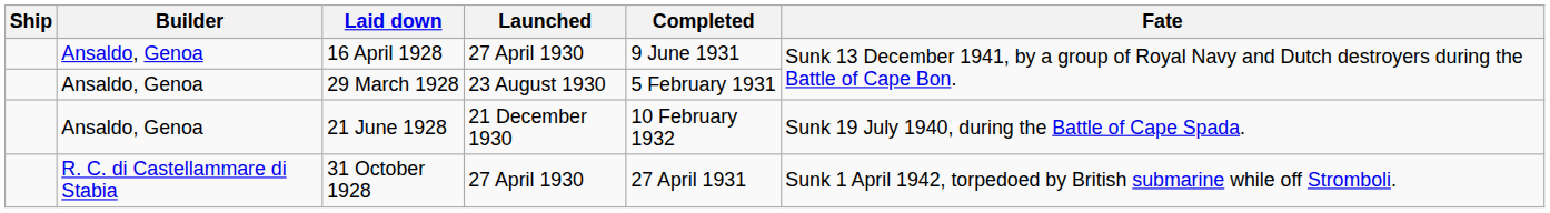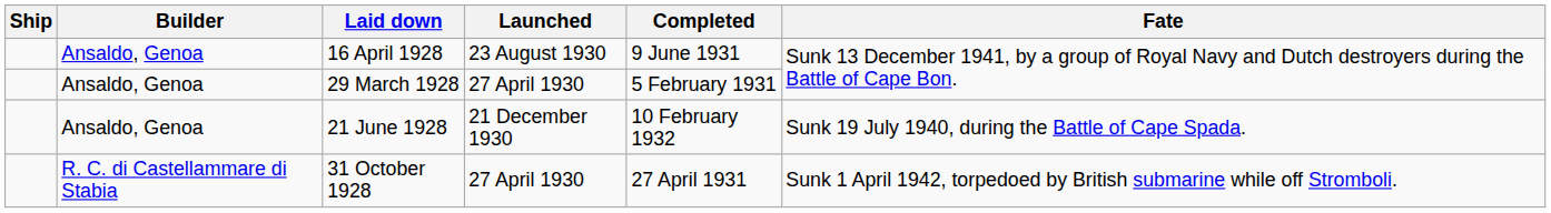 <table class="wikitable">
 <tr>
 <th>Ship</th>
 <th class=unsortable>Builder</th>
 <th style="line-height:1.2em;"><a href='#'>Laid down</a></th>
 <th>Launched</th>
 <th>Completed</th>
 <th class=unsortable>Fate</th>
 </tr>
 <tr>
 <td></td>
 <td><a href='#'>Ansaldo</a>, <a href='#'>Genoa</a></td>
 <td>16 April 1928</td>
-<td>27 April 1930</td>
+<td>23 August 1930</td>
 <td>9 June 1931</td>
 <td rowspan=2>Sunk 13 December 1941, by a group of Royal Navy and Dutch destroyers during the <a href='#'>Battle of Cape Bon</a>.</td>
 </tr>
 <tr>
 <td></td>
 <td>Ansaldo, Genoa</td>
 <td>29 March 1928</td>
-<td>23 August 1930</td>
+<td>27 April 1930</td>
 <td>5 February 1931</td>
 </tr>
 <tr>
 <td></td>
 <td>Ansaldo, Genoa</td>
 <td>21 June 1928</td>
 <td>21 December 1930</td>
 <td>10 February 1932</td>
 <td>Sunk 19 July 1940, during the <a href='#'>Battle of Cape Spada</a>.</td>
 </tr>
 <tr>
 <td></td>
 <td><a href='#'>R. C. di Castellammare di Stabia</a></td>
 <td>31 October 1928</td>
 <td>27 April 1930</td>
 <td>27 April 1931</td>
 <td>Sunk 1 April 1942, torpedoed by British <a href='#'>submarine</a>  while off <a href='#'>Stromboli</a>.</td>
 </tr>
 </table>
